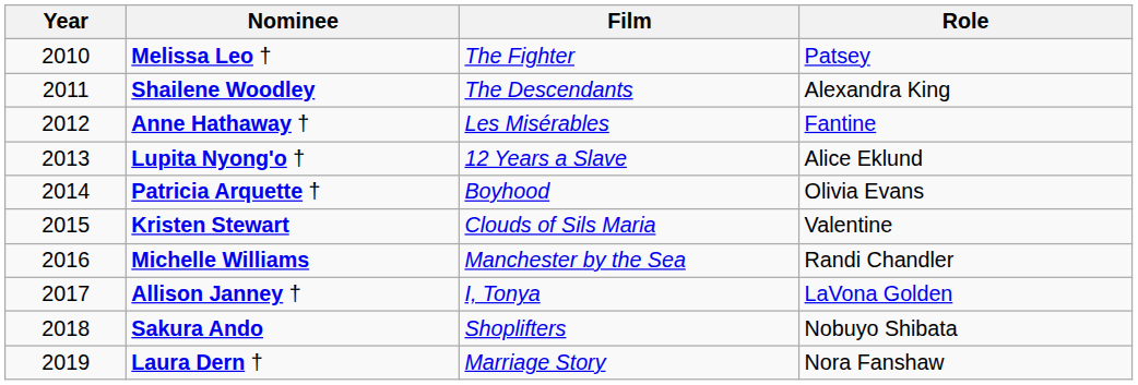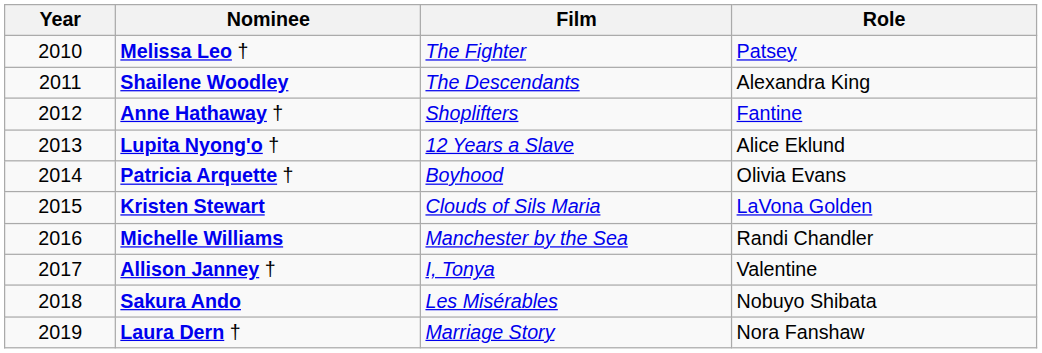 <table class="wikitable" width="95%" cellpadding="5">
 <tr>
 <th width="100"><strong>Year</strong></th>
 <th width="300"><strong>Nominee</strong></th>
 <th width="300"><strong>Film</strong></th>
 <th width="300"><strong>Role</strong></th>
 </tr>
 <tr>
 <td style="text-align:center;">2010</td>
 <td><strong><a href='#'>Melissa Leo</a></strong> †</td>
 <td><em><a href='#'>The Fighter</a></em></td>
 <td><a href='#'>Patsey</a></td>
 </tr>
 <tr>
 <td style="text-align:center;">2011</td>
 <td><strong><a href='#'>Shailene Woodley</a></strong></td>
 <td><em><a href='#'>The Descendants</a></em></td>
 <td>Alexandra King</td>
 </tr>
 <tr>
 <td style="text-align:center;">2012</td>
 <td><strong><a href='#'>Anne Hathaway</a></strong> †</td>
-<td><em><a href='#'>Les Misérables</a></em></td>
+<td><em><a href='#'>Shoplifters</a></em></td>
 <td><a href='#'>Fantine</a></td>
 </tr>
 <tr>
 <td style="text-align:center;">2013</td>
 <td><strong><a href='#'>Lupita Nyong'o</a></strong> †</td>
 <td><em><a href='#'>12 Years a Slave</a></em></td>
 <td>Alice Eklund</td>
 </tr>
 <tr>
 <td style="text-align:center;">2014</td>
 <td><strong><a href='#'>Patricia Arquette</a></strong> †</td>
 <td><em><a href='#'>Boyhood</a></em></td>
 <td>Olivia Evans</td>
 </tr>
 <tr>
 <td style="text-align:center;">2015</td>
 <td><strong><a href='#'>Kristen Stewart</a></strong></td>
 <td><em><a href='#'>Clouds of Sils Maria</a></em></td>
-<td>Valentine</td>
+<td><a href='#'>LaVona Golden</a></td>
 </tr>
 <tr>
 <td style="text-align:center;">2016</td>
 <td><strong><a href='#'>Michelle Williams</a></strong></td>
 <td><em><a href='#'>Manchester by the Sea</a></em></td>
 <td>Randi Chandler</td>
 </tr>
 <tr>
 <td style="text-align:center;">2017</td>
 <td><strong><a href='#'>Allison Janney</a></strong> †</td>
 <td><em><a href='#'>I, Tonya</a></em></td>
-<td><a href='#'>LaVona Golden</a></td>
+<td>Valentine</td>
 </tr>
 <tr>
 <td style="text-align:center;">2018</td>
 <td><strong><a href='#'>Sakura Ando</a></strong></td>
-<td><em><a href='#'>Shoplifters</a></em></td>
+<td><em><a href='#'>Les Misérables</a></em></td>
 <td>Nobuyo Shibata</td>
 </tr>
 <tr>
 <td style="text-align:center;">2019</td>
 <td><strong><a href='#'>Laura Dern</a></strong> †</td>
 <td><em><a href='#'>Marriage Story</a></em></td>
 <td>Nora Fanshaw</td>
 </tr>
 </table>
